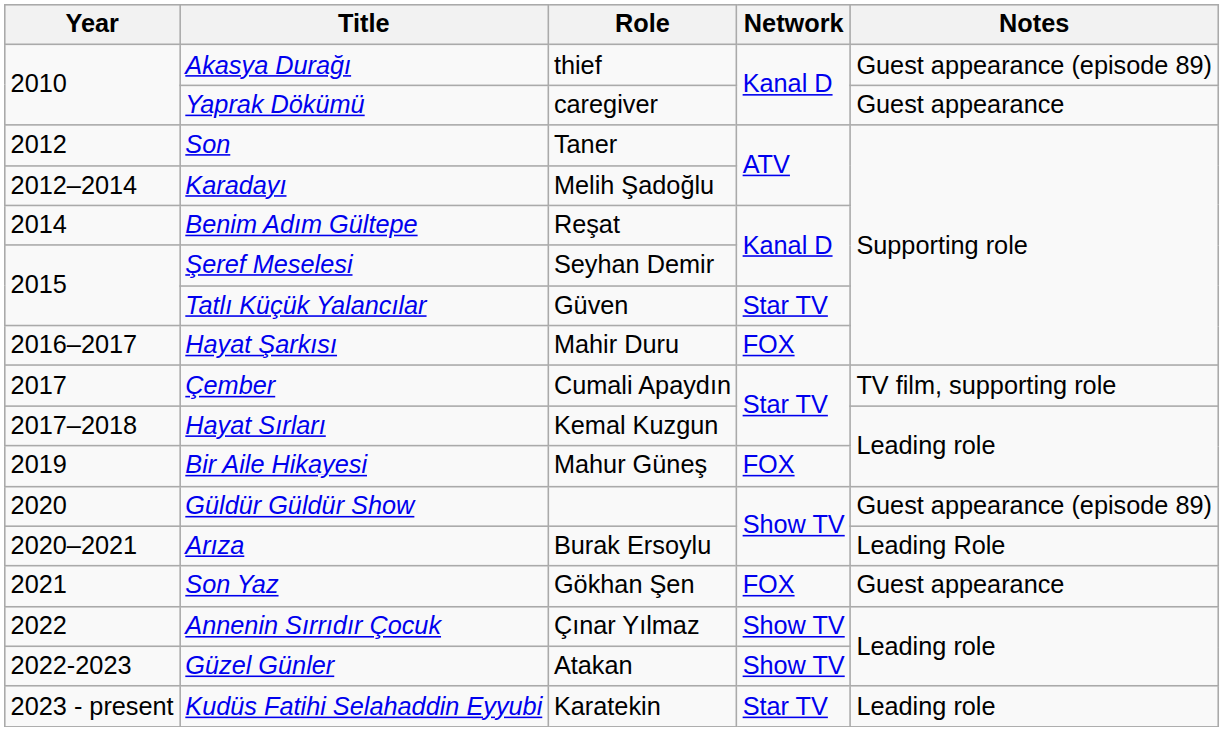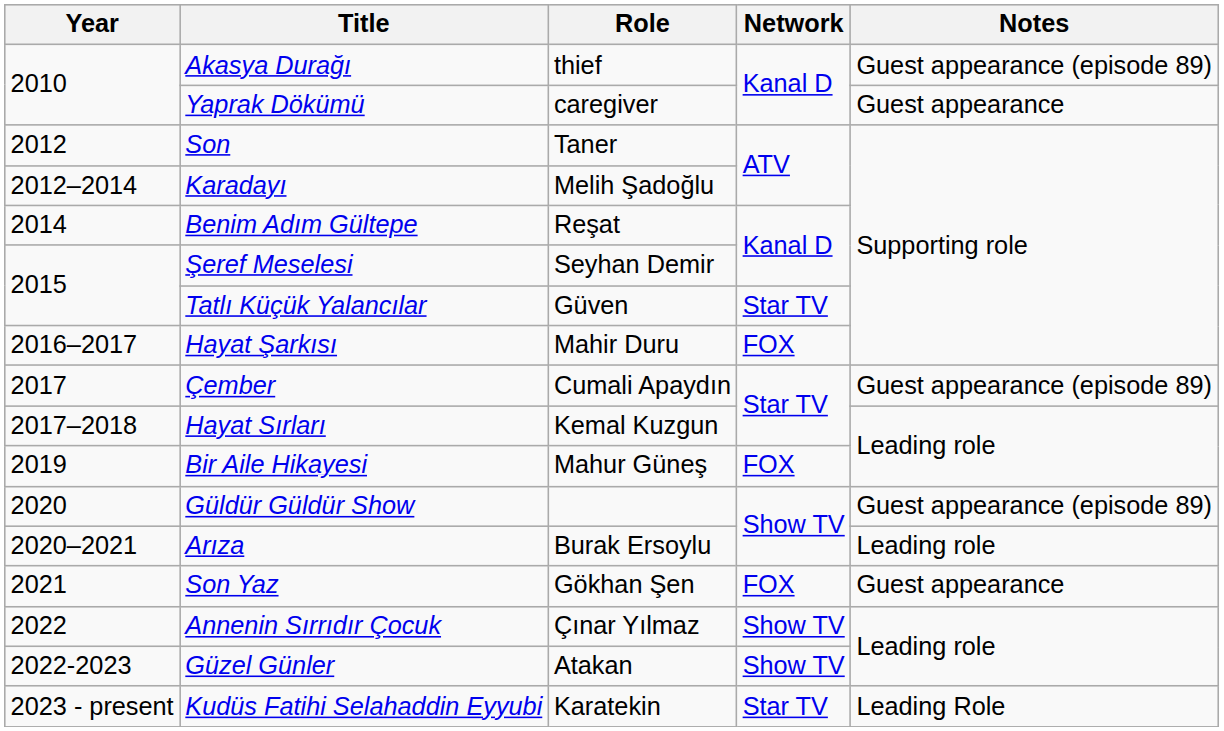 <table class="wikitable sortable">
 <tr>
 <th>Year</th>
 <th>Title</th>
 <th>Role</th>
 <th>Network</th>
 <th>Notes</th>
 </tr>
 <tr>
 <td rowspan="2">2010</td>
 <td><em><a href='#'>Akasya Durağı</a></em></td>
 <td>thief</td>
 <td rowspan="2"><a href='#'>Kanal D</a></td>
 <td>Guest appearance (episode 89)</td>
 </tr>
 <tr>
 <td><em><a href='#'>Yaprak Dökümü</a></em></td>
 <td>caregiver</td>
 <td>Guest appearance</td>
 </tr>
 <tr>
 <td>2012</td>
 <td><em><a href='#'>Son</a></em></td>
 <td>Taner</td>
 <td rowspan="2"><a href='#'>ATV</a></td>
 <td rowspan="6">Supporting role</td>
 </tr>
 <tr>
 <td>2012–2014</td>
 <td><em><a href='#'>Karadayı</a></em></td>
 <td>Melih Şadoğlu</td>
 </tr>
 <tr>
 <td>2014</td>
 <td><em><a href='#'>Benim Adım Gültepe</a></em></td>
 <td>Reşat</td>
 <td rowspan="2"><a href='#'>Kanal D</a></td>
 </tr>
 <tr>
 <td rowspan="2">2015</td>
 <td><em><a href='#'>Şeref Meselesi</a></em></td>
 <td>Seyhan Demir</td>
 </tr>
 <tr>
 <td><em><a href='#'>Tatlı Küçük Yalancılar</a></em></td>
 <td>Güven</td>
 <td><a href='#'>Star TV</a></td>
 </tr>
 <tr>
 <td>2016–2017</td>
 <td><em><a href='#'>Hayat Şarkısı</a></em></td>
 <td>Mahir Duru</td>
 <td><a href='#'>FOX</a></td>
 </tr>
 <tr>
 <td>2017</td>
 <td><em><a href='#'>Çember</a></em></td>
 <td>Cumali Apaydın</td>
 <td rowspan="2"><a href='#'>Star TV</a></td>
-<td>TV film, supporting role</td>
+<td>Guest appearance (episode 89)</td>
 </tr>
 <tr>
 <td>2017–2018</td>
 <td><em><a href='#'>Hayat Sırları</a></em></td>
 <td>Kemal Kuzgun</td>
 <td rowspan="2">Leading role</td>
 </tr>
 <tr>
 <td>2019</td>
 <td><em><a href='#'>Bir Aile Hikayesi</a></em></td>
 <td>Mahur Güneş</td>
 <td><a href='#'>FOX</a></td>
 </tr>
 <tr>
 <td>2020</td>
 <td><em><a href='#'>Güldür Güldür Show</a></em></td>
 <td></td>
 <td rowspan="2"><a href='#'>Show TV</a></td>
 <td>Guest appearance (episode 89)</td>
 </tr>
 <tr>
 <td>2020–2021</td>
 <td><em><a href='#'>Arıza</a></em></td>
 <td>Burak Ersoylu</td>
-<td>Leading Role</td>
+<td>Leading role</td>
 </tr>
 <tr>
 <td>2021</td>
 <td><em><a href='#'>Son Yaz</a></em></td>
 <td>Gökhan Şen</td>
 <td><a href='#'>FOX</a></td>
 <td>Guest appearance</td>
 </tr>
 <tr>
 <td>2022</td>
 <td><em><a href='#'>Annenin Sırrıdır Çocuk</a></em></td>
 <td>Çınar Yılmaz</td>
 <td><a href='#'>Show TV</a></td>
 <td rowspan="2">Leading role</td>
 </tr>
 <tr>
 <td>2022-2023</td>
 <td><em><a href='#'>Güzel Günler</a></em></td>
 <td>Atakan</td>
 <td><a href='#'>Show TV</a></td>
 </tr>
 <tr>
 <td>2023 - present</td>
 <td><em><a href='#'>Kudüs Fatihi Selahaddin Eyyubi</a></em></td>
 <td>Karatekin</td>
 <td><a href='#'>Star TV</a></td>
-<td>Leading role</td>
+<td>Leading Role</td>
 </tr>
 </table>
